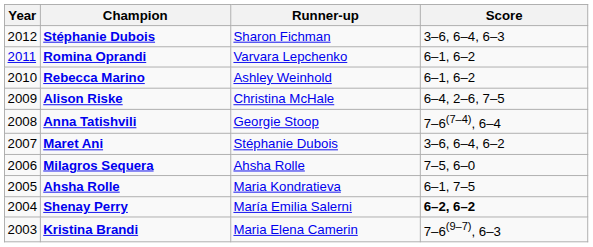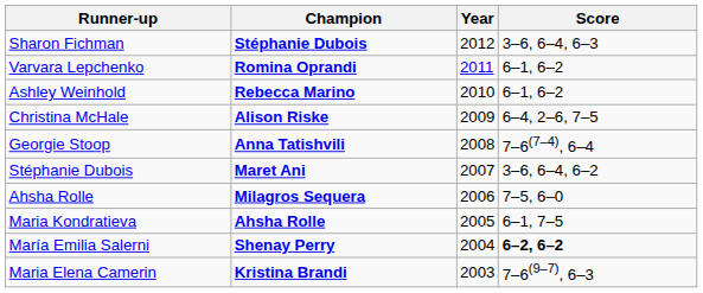 <table class="wikitable" style="font-size:90%">
 <tr>
+<th width="200">Runner-up</th>
+<th width="200">Champion</th>
 <th>Year</th>
-<th width="200">Champion</th>
-<th width="200">Runner-up</th>
 <th width="175">Score</th>
 </tr>
 <tr>
+<td> <a href='#'>Sharon Fichman</a></td>
+<td> <strong><a href='#'>Stéphanie Dubois</a></strong></td>
 <td>2012</td>
-<td> <strong><a href='#'>Stéphanie Dubois</a></strong></td>
-<td> <a href='#'>Sharon Fichman</a></td>
 <td>3–6, 6–4, 6–3</td>
 </tr>
 <tr>
+<td> <a href='#'>Varvara Lepchenko</a></td>
+<td> <strong><a href='#'>Romina Oprandi</a></strong></td>
 <td><a href='#'>2011</a></td>
-<td> <strong><a href='#'>Romina Oprandi</a></strong></td>
-<td> <a href='#'>Varvara Lepchenko</a></td>
 <td>6–1, 6–2</td>
 </tr>
 <tr>
+<td> <a href='#'>Ashley Weinhold</a></td>
+<td> <strong><a href='#'>Rebecca Marino</a></strong></td>
 <td>2010</td>
-<td> <strong><a href='#'>Rebecca Marino</a></strong></td>
-<td> <a href='#'>Ashley Weinhold</a></td>
 <td>6–1, 6–2</td>
 </tr>
 <tr>
+<td> <a href='#'>Christina McHale</a></td>
+<td> <strong><a href='#'>Alison Riske</a></strong></td>
 <td>2009</td>
-<td> <strong><a href='#'>Alison Riske</a></strong></td>
-<td> <a href='#'>Christina McHale</a></td>
 <td>6–4, 2–6, 7–5</td>
 </tr>
 <tr>
+<td> <a href='#'>Georgie Stoop</a></td>
+<td> <strong><a href='#'>Anna Tatishvili</a></strong></td>
 <td>2008</td>
-<td> <strong><a href='#'>Anna Tatishvili</a></strong></td>
-<td> <a href='#'>Georgie Stoop</a></td>
 <td>7–6<sup>(7–4)</sup>, 6–4</td>
 </tr>
 <tr>
+<td> <a href='#'>Stéphanie Dubois</a></td>
+<td> <strong><a href='#'>Maret Ani</a></strong></td>
 <td>2007</td>
-<td> <strong><a href='#'>Maret Ani</a></strong></td>
-<td> <a href='#'>Stéphanie Dubois</a></td>
 <td>3–6, 6–4, 6–2</td>
 </tr>
 <tr>
+<td> <a href='#'>Ahsha Rolle</a></td>
+<td> <strong><a href='#'>Milagros Sequera</a></strong></td>
 <td>2006</td>
-<td> <strong><a href='#'>Milagros Sequera</a></strong></td>
-<td> <a href='#'>Ahsha Rolle</a></td>
 <td>7–5, 6–0</td>
 </tr>
 <tr>
+<td> <a href='#'>Maria Kondratieva</a></td>
+<td> <strong><a href='#'>Ahsha Rolle</a></strong></td>
 <td>2005</td>
-<td> <strong><a href='#'>Ahsha Rolle</a></strong></td>
-<td> <a href='#'>Maria Kondratieva</a></td>
 <td>6–1, 7–5</td>
 </tr>
 <tr>
+<td> <a href='#'>María Emilia Salerni</a></td>
+<td> <strong><a href='#'>Shenay Perry</a></strong></td>
 <td>2004</td>
-<td> <strong><a href='#'>Shenay Perry</a></strong></td>
-<td> <a href='#'>María Emilia Salerni</a></td>
 <td><strong>6–2, 6–2</strong></td>
 </tr>
 <tr>
+<td> <a href='#'>Maria Elena Camerin</a></td>
+<td> <strong><a href='#'>Kristina Brandi</a></strong></td>
 <td>2003</td>
-<td> <strong><a href='#'>Kristina Brandi</a></strong></td>
-<td> <a href='#'>Maria Elena Camerin</a></td>
 <td>7–6<sup>(9–7)</sup>, 6–3</td>
 </tr>
 </table>
